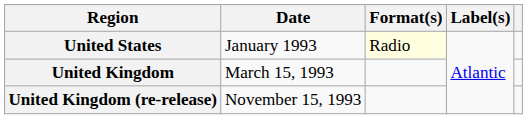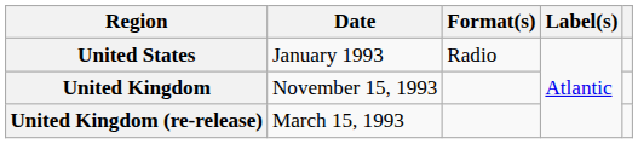 <table class="wikitable plainrowheaders">
 <tr>
 <th scope="col">Region</th>
 <th scope="col">Date</th>
 <th scope="col">Format(s)</th>
 <th scope="col">Label(s)</th>
 <th scope="col"></th>
 </tr>
 <tr>
 <th scope="row">United States</th>
 <td>January 1993</td>
-<td style="background: lightyellow;">Radio</td>
+<td>Radio</td>
 <td rowspan="3"><a href='#'>Atlantic</a></td>
 <td></td>
 </tr>
 <tr>
 <th scope="row">United Kingdom</th>
-<td>March 15, 1993</td>
+<td>November 15, 1993</td>
 <td></td>
 <td></td>
 </tr>
 <tr>
 <th scope="row">United Kingdom (re-release)</th>
-<td>November 15, 1993</td>
+<td>March 15, 1993</td>
 <td></td>
 <td></td>
 </tr>
 </table>
